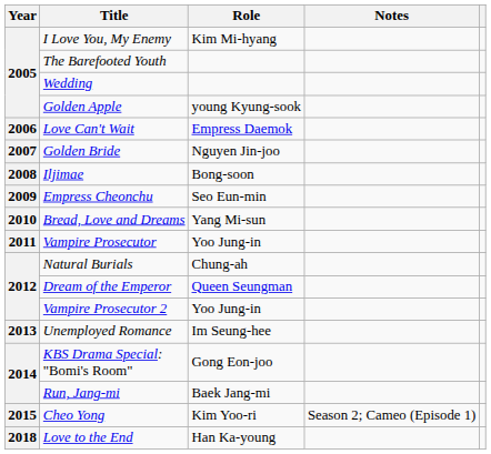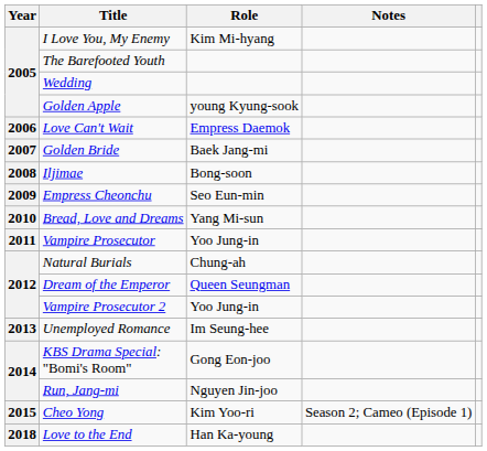 <table class="wikitable plainrowheaders sortable">
 <tr>
 <th scope="col">Year</th>
 <th scope="col">Title</th>
 <th scope="col">Role</th>
 <th scope="col">Notes</th>
 <th scope="col" class="unsortable"></th>
 </tr>
 <tr>
 <th scope="row" rowspan="4">2005</th>
 <td><em>I Love You, My Enemy</em></td>
 <td>Kim Mi-hyang</td>
 <td></td>
 <td style="text-align:center"></td>
 </tr>
 <tr>
 <td><em>The Barefooted Youth</em></td>
 <td></td>
 <td></td>
 <td style="text-align:center"></td>
 </tr>
 <tr>
 <td><em><a href='#'>Wedding</a></em></td>
 <td></td>
 <td></td>
 <td style="text-align:center"></td>
 </tr>
 <tr>
 <td><em><a href='#'>Golden Apple</a></em></td>
 <td>young Kyung-sook</td>
 <td></td>
 <td style="text-align:center"></td>
 </tr>
 <tr>
 <th scope="row">2006</th>
 <td><em><a href='#'>Love Can't Wait</a></em></td>
 <td><a href='#'>Empress Daemok</a></td>
 <td></td>
 <td style="text-align:center"></td>
 </tr>
 <tr>
 <th scope="row">2007</th>
 <td><em><a href='#'>Golden Bride</a></em></td>
-<td>Nguyen Jin-joo</td>
+<td>Baek Jang-mi</td>
 <td></td>
 <td style="text-align:center"></td>
 </tr>
 <tr>
 <th scope="row">2008</th>
 <td><em><a href='#'>Iljimae</a></em></td>
 <td>Bong-soon</td>
 <td></td>
 <td style="text-align:center"></td>
 </tr>
 <tr>
 <th scope="row">2009</th>
 <td><em><a href='#'>Empress Cheonchu</a></em></td>
 <td>Seo Eun-min</td>
 <td></td>
 <td style="text-align:center"></td>
 </tr>
 <tr>
 <th scope="row">2010</th>
 <td><em><a href='#'>Bread, Love and Dreams</a></em></td>
 <td>Yang Mi-sun</td>
 <td></td>
 <td style="text-align:center"></td>
 </tr>
 <tr>
 <th scope="row">2011</th>
 <td><em><a href='#'>Vampire Prosecutor</a></em></td>
 <td>Yoo Jung-in</td>
 <td></td>
 <td style="text-align:center"></td>
 </tr>
 <tr>
 <th scope="row" rowspan="3">2012</th>
 <td><em>Natural Burials</em></td>
 <td>Chung-ah</td>
 <td></td>
 <td style="text-align:center"></td>
 </tr>
 <tr>
 <td><em><a href='#'>Dream of the Emperor</a></em></td>
 <td><a href='#'>Queen Seungman</a></td>
 <td></td>
 <td style="text-align:center"></td>
 </tr>
 <tr>
 <td><em><a href='#'>Vampire Prosecutor 2</a></em></td>
 <td>Yoo Jung-in</td>
 <td></td>
 <td style="text-align:center"></td>
 </tr>
 <tr>
 <th scope="row">2013</th>
 <td><em>Unemployed Romance</em></td>
 <td>Im Seung-hee</td>
 <td></td>
 <td style="text-align:center"></td>
 </tr>
 <tr>
 <th scope="row" rowspan="2">2014</th>
 <td><em><a href='#'>KBS Drama Special</a>:</em><br>"Bomi's Room"</td>
 <td>Gong Eon-joo</td>
 <td></td>
 <td style="text-align:center"></td>
 </tr>
 <tr>
 <td><em><a href='#'>Run, Jang-mi</a></em></td>
-<td>Baek Jang-mi</td>
+<td>Nguyen Jin-joo</td>
 <td></td>
 <td style="text-align:center"></td>
 </tr>
 <tr>
 <th scope="row">2015</th>
 <td><em><a href='#'>Cheo Yong</a></em></td>
 <td>Kim Yoo-ri</td>
 <td>Season 2; Cameo (Episode 1)</td>
 <td style="text-align:center"></td>
 </tr>
 <tr>
 <th scope="row">2018</th>
 <td><em><a href='#'>Love to the End</a></em></td>
 <td>Han Ka-young</td>
 <td></td>
 <td style="text-align:center"></td>
 </tr>
 </table>
